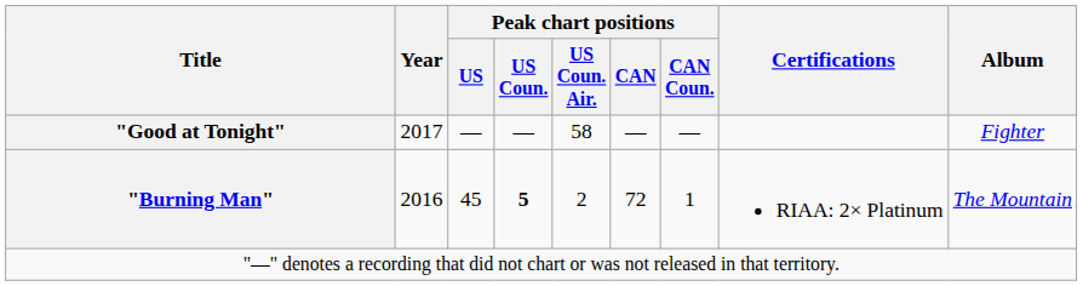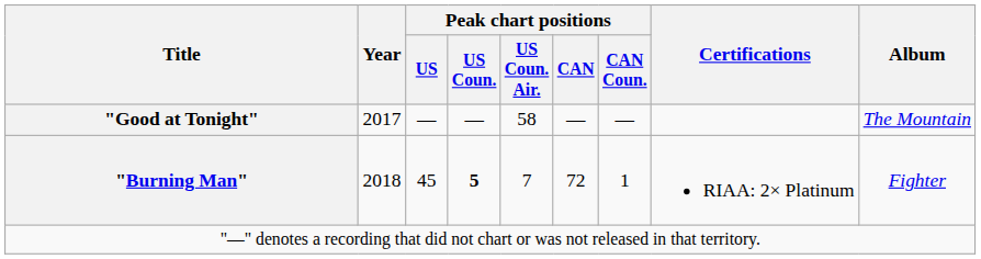 <table class="wikitable plainrowheaders" style="text-align:center;" border="1">
 <tr>
 <th scope="col" rowspan="2" style="width:18em;">Title</th>
 <th scope="col" rowspan="2">Year</th>
 <th scope="col" colspan="5">Peak chart positions</th>
 <th rowspan="2"><a href='#'>Certifications</a></th>
 <th rowspan="2" scope="col">Album</th>
 </tr>
 <tr>
 <th scope="col" style="width:2em;font-size:90%;"><a href='#'>US</a><br></th>
 <th scope="col" style="width:2.5em;font-size:90%;"><a href='#'>US<br>Coun.</a><br></th>
 <th scope="col" style="width:2em;font-size:90%;"><a href='#'>US<br>Coun.<br>Air.</a><br></th>
 <th scope="col" style="width:2em;font-size:90%;"><a href='#'>CAN</a><br></th>
 <th scope="col" style="width:2.5em;font-size:90%;"><a href='#'>CAN<br>Coun.</a><br></th>
 </tr>
 <tr>
 <th scope="row">"Good at Tonight"<br></th>
 <td>2017</td>
 <td>—</td>
 <td>—</td>
 <td>58</td>
 <td>—</td>
 <td>—</td>
 <td></td>
-<td><em><a href='#'>Fighter</a></em></td>
+<td><em><a href='#'>The Mountain</a></em></td>
 </tr>
 <tr>
 <th scope="row">"<a href='#'>Burning Man</a>"<br></th>
-<td>2016</td>
+<td>2018</td>
 <td>45</td>
 <td><strong>5</strong></td>
-<td>2</td>
+<td>7</td>
 <td>72</td>
 <td>1</td>
 <td><br><ul><li>RIAA: 2× Platinum</li></ul></td>
-<td><em><a href='#'>The Mountain</a></em></td>
+<td><em><a href='#'>Fighter</a></em></td>
 </tr>
 <tr>
 <td colspan="9" style="font-size:90%">"—" denotes a recording that did not chart or was not released in that territory.</td>
 </tr>
 </table>
